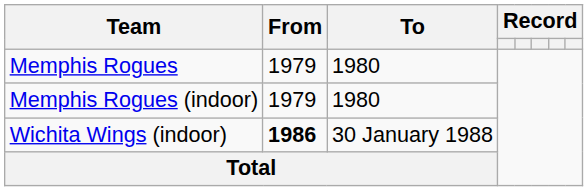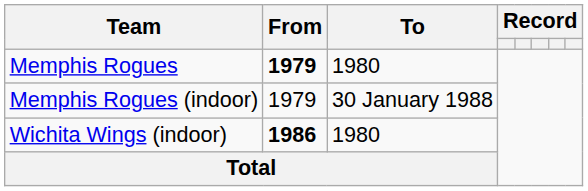 <table class="wikitable" style="text-align: center;">
 <tr>
 <th rowspan="2">Team</th>
 <th rowspan="2">From</th>
 <th rowspan="2">To</th>
 <th colspan="5">Record</th>
 </tr>
 <tr>
 <th></th>
 <th></th>
 <th></th>
 <th></th>
 <th></th>
 </tr>
 <tr>
 <td align="left"><a href='#'>Memphis Rogues</a></td>
-<td align="left">1979</td>
+<td align="left"><strong>1979</strong></td>
 <td align="left">1980<br></td>
 </tr>
 <tr>
 <td align="left"><a href='#'>Memphis Rogues</a> (indoor)</td>
 <td align="left">1979</td>
-<td align="left">1980<br></td>
+<td align="left">30 January 1988<br></td>
 </tr>
 <tr>
 <td align="left"><a href='#'>Wichita Wings</a> (indoor)</td>
 <td align="left"><strong>1986</strong></td>
-<td align="left">30 January 1988<br></td>
+<td align="left">1980<br></td>
 </tr>
 <tr>
 <th colspan="3">Total<br></th>
 </tr>
 </table>
